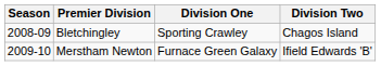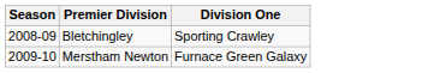 <table class="wikitable">
 <tr>
 <th>Season</th>
 <th>Premier Division</th>
 <th>Division One</th>
-<th>Division Two</th>
 </tr>
 <tr>
 <td>2008-09</td>
 <td>Bletchingley</td>
 <td>Sporting Crawley</td>
-<td>Chagos Island</td>
 </tr>
 <tr>
 <td>2009-10</td>
 <td>Merstham Newton</td>
 <td>Furnace Green Galaxy</td>
-<td>Ifield Edwards 'B'</td>
 </tr>
 </table>
